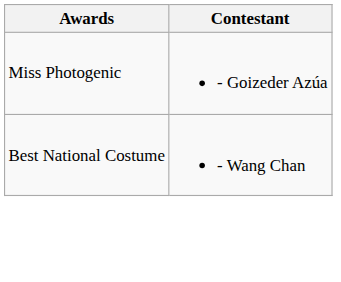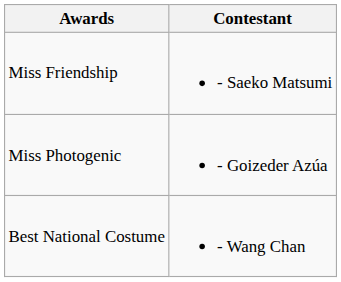 <table class="wikitable sortable" style="font-size:95%;">
 <tr>
 <th>Awards</th>
 <th>Contestant</th>
+</tr>
+<tr>
+<td>Miss Friendship</td>
+<td><br><ul><li> - Saeko Matsumi</li></ul></td>
 </tr>
 <tr>
 <td>Miss Photogenic</td>
 <td><br><ul><li> - Goizeder Azúa</li></ul></td>
 </tr>
 <tr>
 <td>Best National Costume</td>
 <td><br><ul><li> - Wang Chan</li></ul></td>
 </tr>
 </table>
